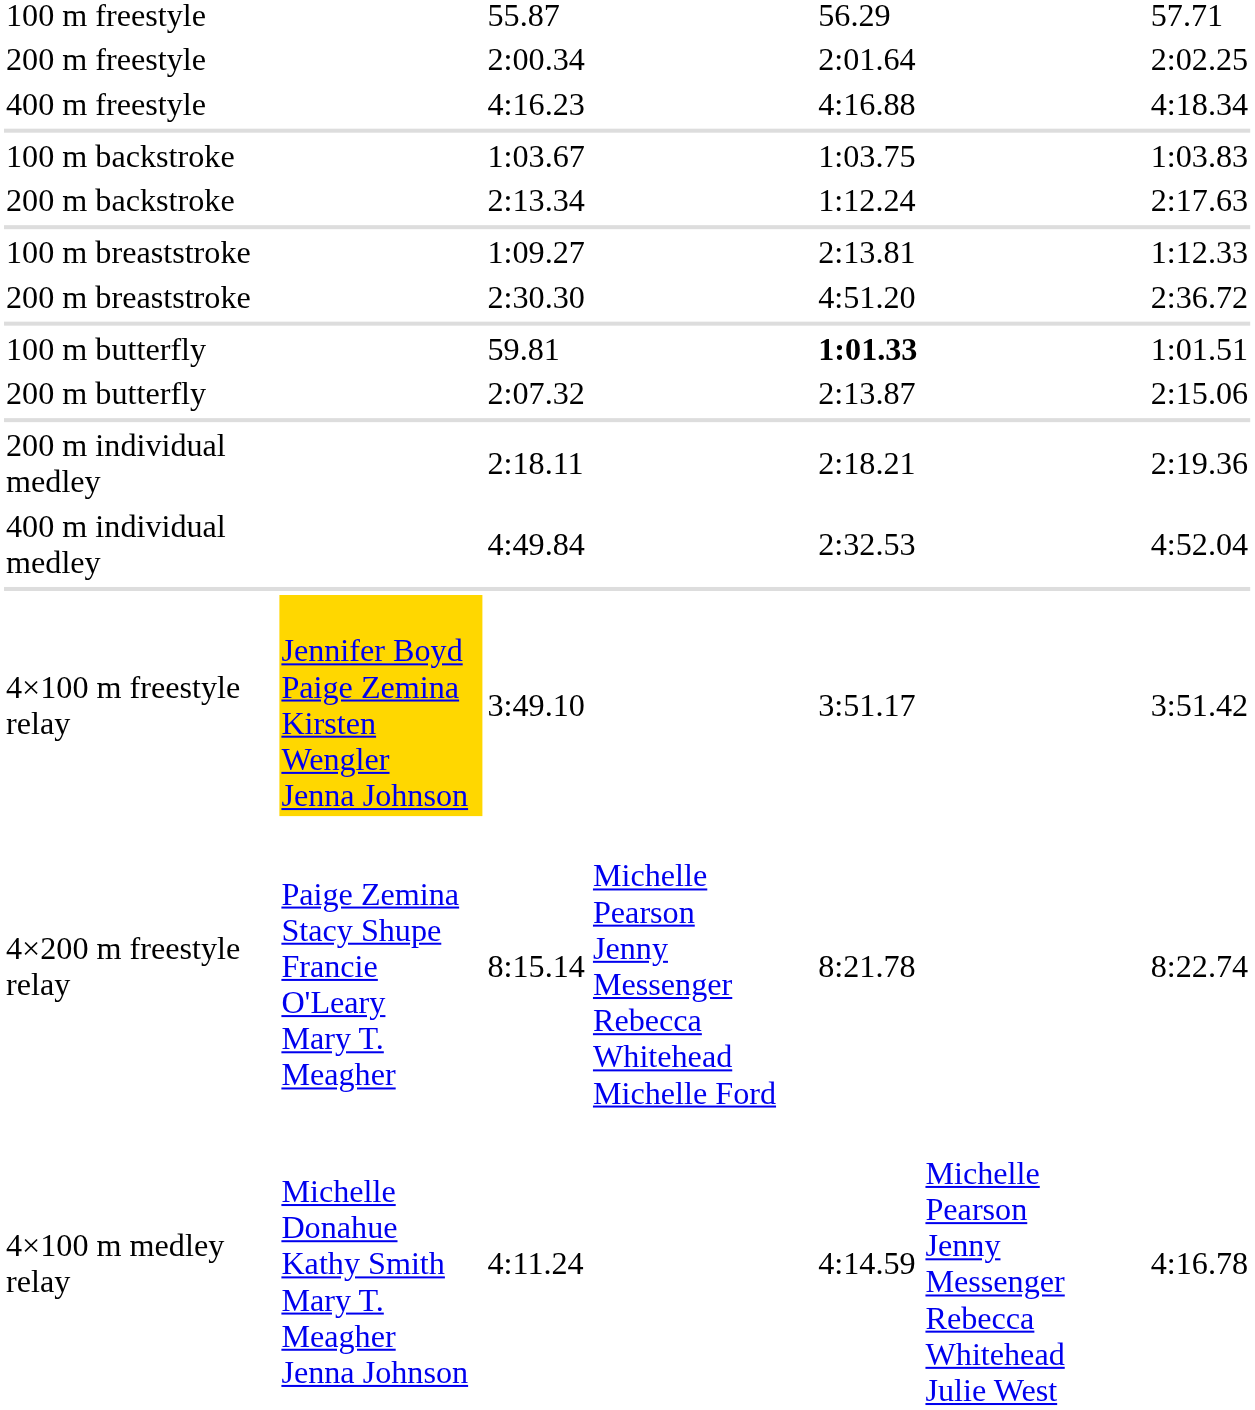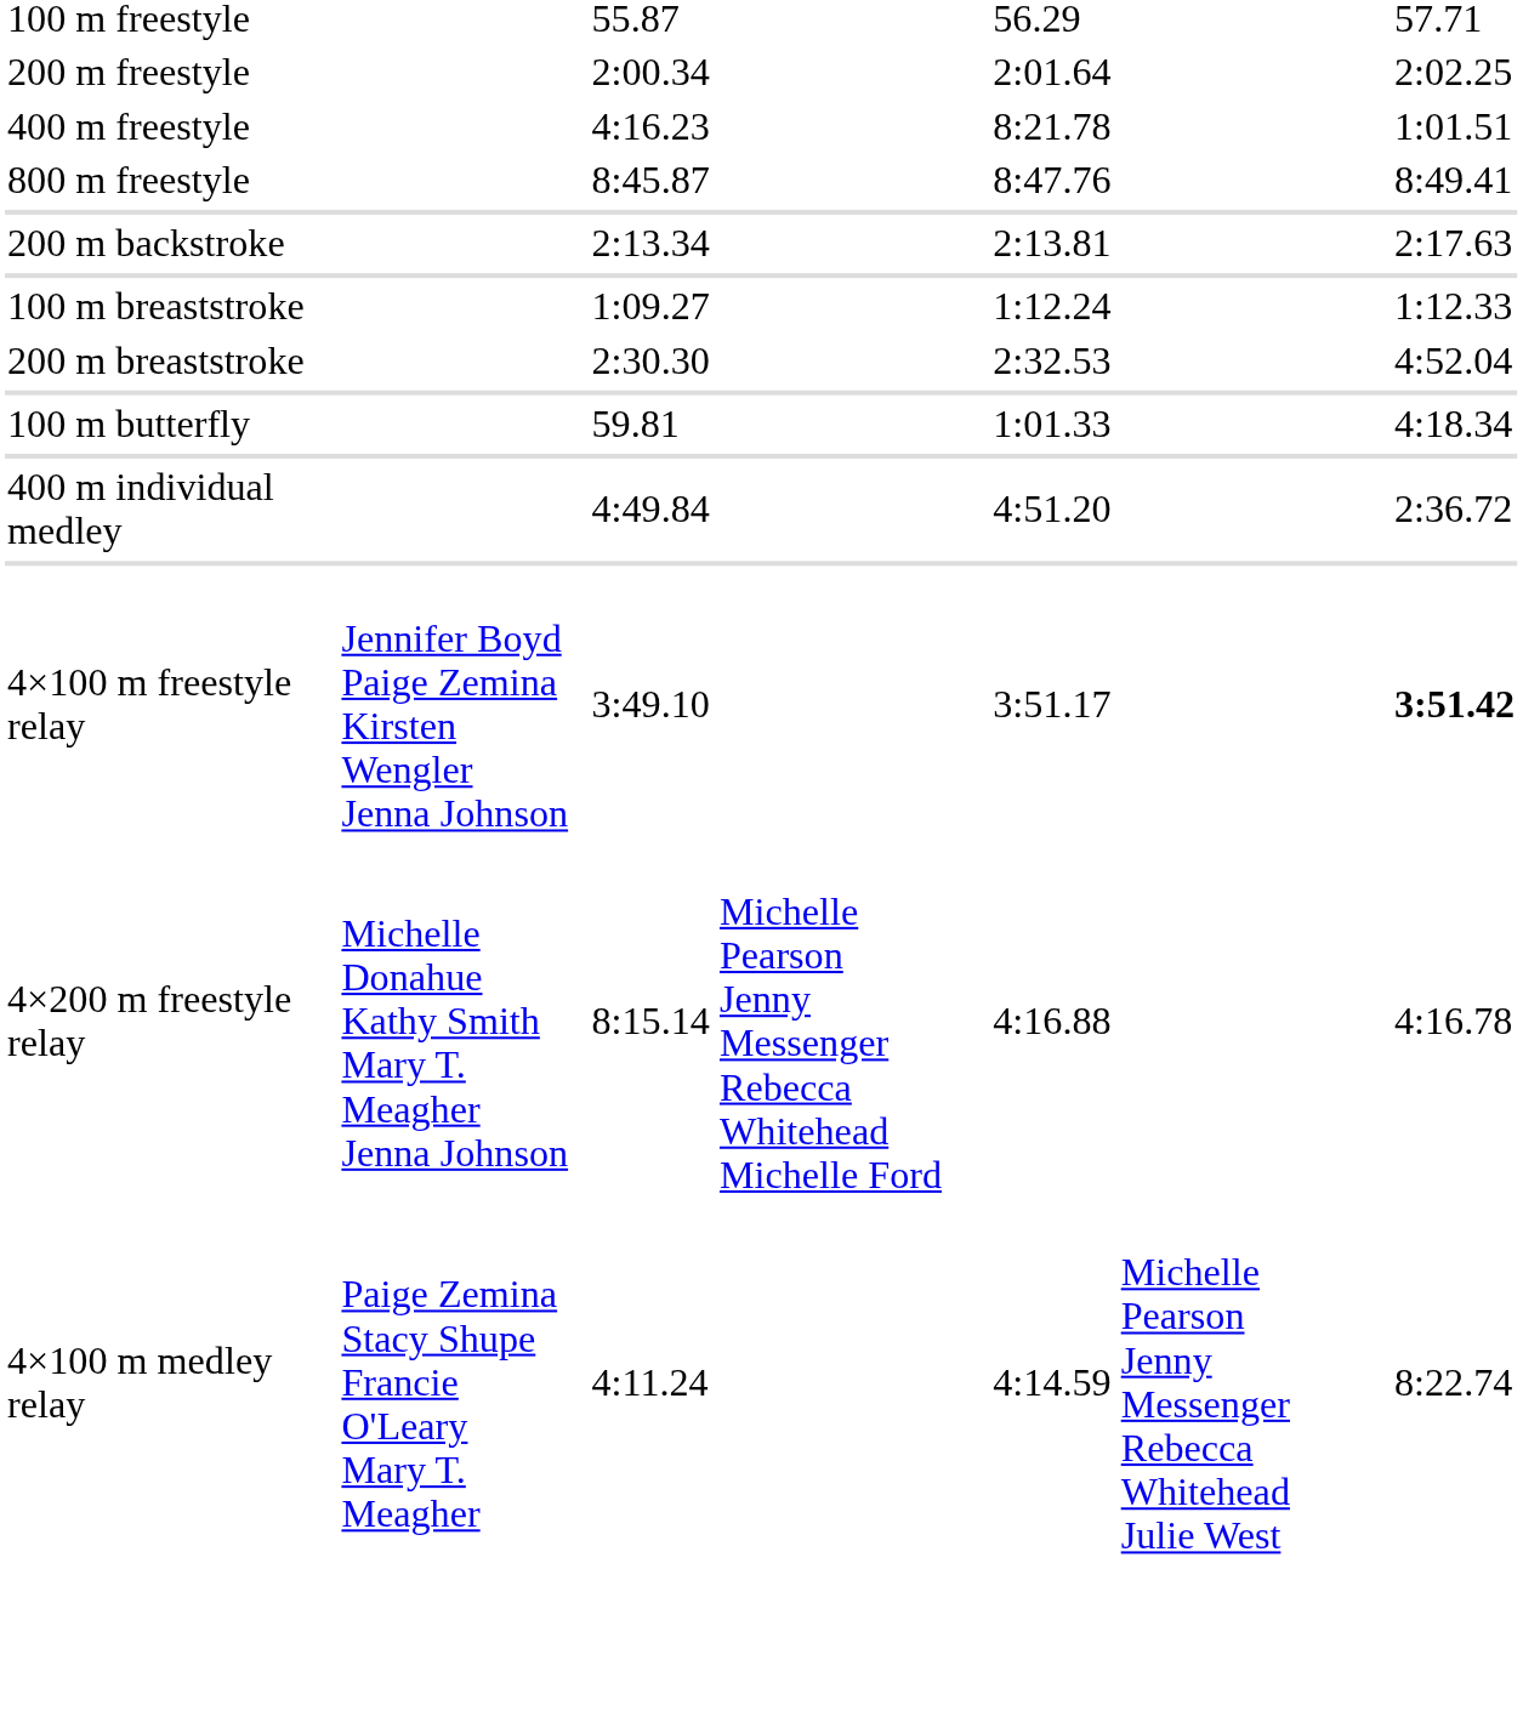 <table>
 <tr>
 <td>100 m freestyle<br></td>
 <td></td>
 <td>55.87</td>
 <td></td>
 <td>56.29</td>
 <td></td>
 <td>57.71</td>
 </tr>
 <tr>
 <td>200 m freestyle<br></td>
 <td></td>
 <td>2:00.34</td>
 <td></td>
 <td>2:01.64</td>
 <td></td>
 <td>2:02.25</td>
 </tr>
 <tr>
 <td>400 m freestyle<br></td>
 <td></td>
 <td>4:16.23</td>
 <td></td>
-<td>4:16.88</td>
+<td>8:21.78</td>
 <td></td>
-<td>4:18.34</td>
+<td>1:01.51</td>
+</tr>
+<tr>
+<td>800 m freestyle<br></td>
+<td></td>
+<td>8:45.87</td>
+<td></td>
+<td>8:47.76</td>
+<td></td>
+<td>8:49.41</td>
 </tr>
 <tr bgcolor=#DDDDDD>
 <td colspan=7></td>
-</tr>
-<tr>
-<td>100 m backstroke<br></td>
-<td></td>
-<td>1:03.67</td>
-<td></td>
-<td>1:03.75</td>
-<td></td>
-<td>1:03.83</td>
 </tr>
 <tr>
 <td>200 m backstroke<br></td>
 <td></td>
 <td>2:13.34</td>
 <td></td>
-<td>1:12.24</td>
+<td>2:13.81</td>
 <td></td>
 <td>2:17.63</td>
 </tr>
 <tr bgcolor=#DDDDDD>
 <td colspan=7></td>
 </tr>
 <tr>
 <td>100 m breaststroke<br></td>
 <td></td>
 <td>1:09.27</td>
 <td></td>
-<td>2:13.81</td>
+<td>1:12.24</td>
 <td></td>
 <td>1:12.33</td>
 </tr>
 <tr>
 <td>200 m breaststroke<br></td>
 <td></td>
 <td>2:30.30</td>
+<td></td>
+<td>2:32.53</td>
+<td></td>
+<td>4:52.04</td>
+</tr>
+<tr bgcolor=#DDDDDD>
+<td colspan=7></td>
+</tr>
+<tr>
+<td>100 m butterfly<br></td>
+<td></td>
+<td>59.81</td>
+<td></td>
+<td>1:01.33</td>
+<td></td>
+<td>4:18.34</td>
+</tr>
+<tr bgcolor=#DDDDDD>
+<td colspan=7></td>
+</tr>
+<tr>
+<td>400 m individual medley<br></td>
+<td></td>
+<td>4:49.84</td>
 <td></td>
 <td>4:51.20</td>
 <td></td>
 <td>2:36.72</td>
 </tr>
 <tr bgcolor=#DDDDDD>
 <td colspan=7></td>
 </tr>
 <tr>
-<td>100 m butterfly<br></td>
-<td></td>
-<td>59.81</td>
-<td></td>
-<td><strong>1:01.33</strong></td>
-<td></td>
-<td>1:01.51</td>
-</tr>
-<tr>
-<td>200 m butterfly<br></td>
-<td></td>
-<td>2:07.32</td>
-<td></td>
-<td>2:13.87</td>
-<td></td>
-<td>2:15.06</td>
-</tr>
-<tr bgcolor=#DDDDDD>
-<td colspan=7></td>
-</tr>
-<tr>
-<td>200 m individual medley<br></td>
-<td></td>
-<td>2:18.11</td>
-<td></td>
-<td>2:18.21</td>
-<td></td>
-<td>2:19.36</td>
-</tr>
-<tr>
-<td>400 m individual medley<br></td>
-<td></td>
-<td>4:49.84</td>
-<td></td>
-<td>2:32.53</td>
-<td></td>
-<td>4:52.04</td>
-</tr>
-<tr bgcolor=#DDDDDD>
-<td colspan=7></td>
-</tr>
-<tr>
 <td>4×100 m freestyle relay<br></td>
-<td style="background: gold;"><br><a href='#'>Jennifer Boyd</a><br><a href='#'>Paige Zemina</a><br><a href='#'>Kirsten Wengler</a><br><a href='#'>Jenna Johnson</a></td>
+<td><br><a href='#'>Jennifer Boyd</a><br><a href='#'>Paige Zemina</a><br><a href='#'>Kirsten Wengler</a><br><a href='#'>Jenna Johnson</a></td>
 <td>3:49.10</td>
 <td></td>
 <td>3:51.17</td>
 <td></td>
-<td>3:51.42</td>
+<td><strong>3:51.42</strong></td>
 </tr>
 <tr>
 <td>4×200 m freestyle relay<br></td>
-<td><br><a href='#'>Paige Zemina</a><br><a href='#'>Stacy Shupe</a><br><a href='#'>Francie O'Leary</a><br><a href='#'>Mary T. Meagher</a></td>
+<td><br><a href='#'>Michelle Donahue</a><br><a href='#'>Kathy Smith</a><br><a href='#'>Mary T. Meagher</a><br><a href='#'>Jenna Johnson</a></td>
 <td>8:15.14</td>
 <td><br><a href='#'>Michelle Pearson</a><br><a href='#'>Jenny Messenger</a><br><a href='#'>Rebecca Whitehead</a><br><a href='#'>Michelle Ford</a></td>
-<td>8:21.78</td>
+<td>4:16.88</td>
 <td></td>
-<td>8:22.74</td>
+<td>4:16.78</td>
 </tr>
 <tr>
 <td>4×100 m medley relay<br></td>
-<td><br><a href='#'>Michelle Donahue</a><br><a href='#'>Kathy Smith</a><br><a href='#'>Mary T. Meagher</a><br><a href='#'>Jenna Johnson</a></td>
+<td><br><a href='#'>Paige Zemina</a><br><a href='#'>Stacy Shupe</a><br><a href='#'>Francie O'Leary</a><br><a href='#'>Mary T. Meagher</a></td>
 <td>4:11.24</td>
 <td></td>
 <td>4:14.59</td>
 <td><br><a href='#'>Michelle Pearson</a><br><a href='#'>Jenny Messenger</a><br><a href='#'>Rebecca Whitehead</a><br><a href='#'>Julie West</a></td>
-<td>4:16.78</td>
+<td>8:22.74</td>
 </tr>
 </table>
